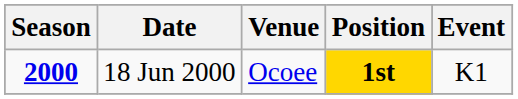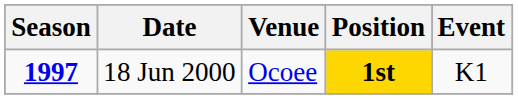 <table class="wikitable" style="text-align:center; font-size:95%;">
 <tr>
 <th>Season</th>
 <th>Date</th>
 <th>Venue</th>
 <th>Position</th>
 <th>Event</th>
 </tr>
 <tr>
-<td><strong><a href='#'>2000</a></strong></td>
+<td><strong><a href='#'>1997</a></strong></td>
 <td align=right>18 Jun 2000</td>
 <td align=left><a href='#'>Ocoee</a></td>
 <td bgcolor=gold><strong>1st</strong></td>
 <td>K1</td>
 </tr>
 </table>
